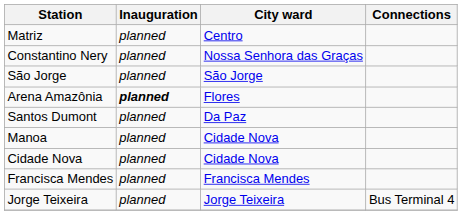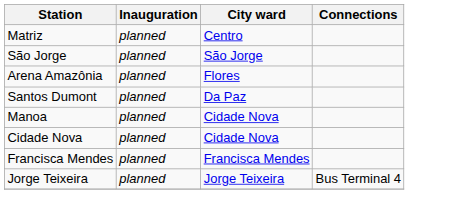 <table class="wikitable">
 <tr>
 <th align="center">Station</th>
 <th align="center">Inauguration</th>
 <th align="center">City ward</th>
 <th align="center">Connections</th>
 </tr>
 <tr>
 <td align="left">Matriz</td>
 <td align="left"><em>planned</em></td>
 <td align="left"><a href='#'>Centro</a></td>
 <td align="left"></td>
 </tr>
 <tr>
-<td align="left">Constantino Nery</td>
-<td align="left"><em>planned</em></td>
-<td align="left"><a href='#'>Nossa Senhora das Graças</a></td>
-<td align="left"></td>
-</tr>
-<tr>
 <td align="left">São Jorge</td>
 <td align="left"><em>planned</em></td>
 <td align="left"><a href='#'>São Jorge</a></td>
 <td align="left"></td>
 </tr>
 <tr>
 <td align="left">Arena Amazônia</td>
-<td align="left"><strong><em>planned</em></strong></td>
+<td align="left"><em>planned</em></td>
 <td align="left"><a href='#'>Flores</a></td>
 <td align="left"></td>
 </tr>
 <tr>
 <td align="left">Santos Dumont</td>
 <td align="left"><em>planned</em></td>
 <td align="left"><a href='#'>Da Paz</a></td>
 <td align="left"></td>
 </tr>
 <tr>
 <td align="left">Manoa</td>
 <td align="left"><em>planned</em></td>
 <td align="left"><a href='#'>Cidade Nova</a></td>
 <td align="left"></td>
 </tr>
 <tr>
 <td align="left">Cidade Nova</td>
 <td align="left"><em>planned</em></td>
 <td align="left"><a href='#'>Cidade Nova</a></td>
 <td align="left"></td>
 </tr>
 <tr>
 <td align="left">Francisca Mendes</td>
 <td align="left"><em>planned</em></td>
 <td align="left"><a href='#'>Francisca Mendes</a></td>
 <td align="left"></td>
 </tr>
 <tr>
 <td align="left">Jorge Teixeira</td>
 <td align="left"><em>planned</em></td>
 <td align="left"><a href='#'>Jorge Teixeira</a></td>
 <td align="left"> Bus Terminal 4</td>
 </tr>
 <tr>
 </tr>
 </table>
